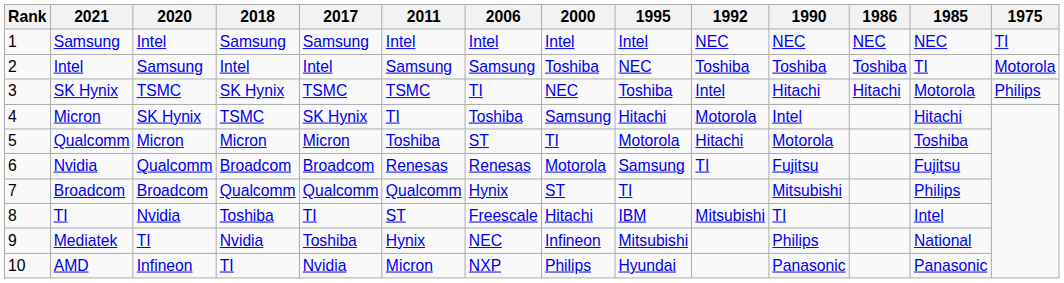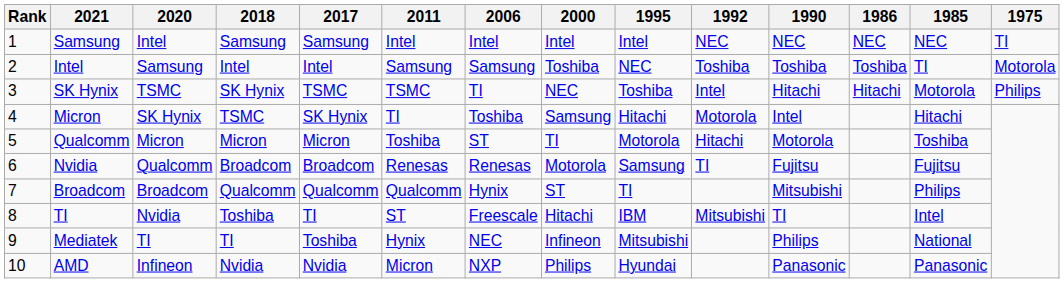 <table class="wikitable">
 <tr>
 <th>Rank</th>
 <th>2021</th>
 <th>2020</th>
 <th>2018</th>
 <th>2017</th>
 <th>2011</th>
 <th>2006</th>
 <th>2000</th>
 <th>1995</th>
 <th>1992</th>
 <th>1990</th>
 <th>1986</th>
 <th>1985</th>
 <th>1975</th>
 </tr>
 <tr>
 <td>1</td>
 <td><a href='#'>Samsung</a></td>
 <td><a href='#'>Intel</a></td>
 <td><a href='#'>Samsung</a></td>
 <td><a href='#'>Samsung</a></td>
 <td><a href='#'>Intel</a></td>
 <td><a href='#'>Intel</a></td>
 <td><a href='#'>Intel</a></td>
 <td><a href='#'>Intel</a></td>
 <td><a href='#'>NEC</a></td>
 <td><a href='#'>NEC</a></td>
 <td><a href='#'>NEC</a></td>
 <td><a href='#'>NEC</a></td>
 <td><a href='#'>TI</a></td>
 </tr>
 <tr>
 <td>2</td>
 <td><a href='#'>Intel</a></td>
 <td><a href='#'>Samsung</a></td>
 <td><a href='#'>Intel</a></td>
 <td><a href='#'>Intel</a></td>
 <td><a href='#'>Samsung</a></td>
 <td><a href='#'>Samsung</a></td>
 <td><a href='#'>Toshiba</a></td>
 <td><a href='#'>NEC</a></td>
 <td><a href='#'>Toshiba</a></td>
 <td><a href='#'>Toshiba</a></td>
 <td><a href='#'>Toshiba</a></td>
 <td><a href='#'>TI</a></td>
 <td><a href='#'>Motorola</a></td>
 </tr>
 <tr>
 <td>3</td>
 <td><a href='#'>SK Hynix</a></td>
 <td><a href='#'>TSMC</a></td>
 <td><a href='#'>SK Hynix</a></td>
 <td><a href='#'>TSMC</a></td>
 <td><a href='#'>TSMC</a></td>
 <td><a href='#'>TI</a></td>
 <td><a href='#'>NEC</a></td>
 <td><a href='#'>Toshiba</a></td>
 <td><a href='#'>Intel</a></td>
 <td><a href='#'>Hitachi</a></td>
 <td><a href='#'>Hitachi</a></td>
 <td><a href='#'>Motorola</a></td>
 <td><a href='#'>Philips</a></td>
 </tr>
 <tr>
 <td>4</td>
 <td><a href='#'>Micron</a></td>
 <td><a href='#'>SK Hynix</a></td>
 <td><a href='#'>TSMC</a></td>
 <td><a href='#'>SK Hynix</a></td>
 <td><a href='#'>TI</a></td>
 <td><a href='#'>Toshiba</a></td>
 <td><a href='#'>Samsung</a></td>
 <td><a href='#'>Hitachi</a></td>
 <td><a href='#'>Motorola</a></td>
 <td><a href='#'>Intel</a></td>
 <td></td>
 <td><a href='#'>Hitachi</a></td>
 <td rowspan="7"></td>
 </tr>
 <tr>
 <td>5</td>
 <td><a href='#'>Qualcomm</a></td>
 <td><a href='#'>Micron</a></td>
 <td><a href='#'>Micron</a></td>
 <td><a href='#'>Micron</a></td>
 <td><a href='#'>Toshiba</a></td>
 <td><a href='#'>ST</a></td>
 <td><a href='#'>TI</a></td>
 <td><a href='#'>Motorola</a></td>
 <td><a href='#'>Hitachi</a></td>
 <td><a href='#'>Motorola</a></td>
 <td></td>
 <td><a href='#'>Toshiba</a></td>
 </tr>
 <tr>
 <td>6</td>
 <td><a href='#'>Nvidia</a></td>
 <td><a href='#'>Qualcomm</a></td>
 <td><a href='#'>Broadcom</a></td>
 <td><a href='#'>Broadcom</a></td>
 <td><a href='#'>Renesas</a></td>
 <td><a href='#'>Renesas</a></td>
 <td><a href='#'>Motorola</a></td>
 <td><a href='#'>Samsung</a></td>
 <td><a href='#'>TI</a></td>
 <td><a href='#'>Fujitsu</a></td>
 <td></td>
 <td><a href='#'>Fujitsu</a></td>
 </tr>
 <tr>
 <td>7</td>
 <td><a href='#'>Broadcom</a></td>
 <td><a href='#'>Broadcom</a></td>
 <td><a href='#'>Qualcomm</a></td>
 <td><a href='#'>Qualcomm</a></td>
 <td><a href='#'>Qualcomm</a></td>
 <td><a href='#'>Hynix</a></td>
 <td><a href='#'>ST</a></td>
 <td><a href='#'>TI</a></td>
 <td></td>
 <td><a href='#'>Mitsubishi</a></td>
 <td></td>
 <td><a href='#'>Philips</a></td>
 </tr>
 <tr>
 <td>8</td>
 <td><a href='#'>TI</a></td>
 <td><a href='#'>Nvidia</a></td>
 <td><a href='#'>Toshiba</a></td>
 <td><a href='#'>TI</a></td>
 <td><a href='#'>ST</a></td>
 <td><a href='#'>Freescale</a></td>
 <td><a href='#'>Hitachi</a></td>
 <td><a href='#'>IBM</a></td>
 <td><a href='#'>Mitsubishi</a></td>
 <td><a href='#'>TI</a></td>
 <td></td>
 <td><a href='#'>Intel</a></td>
 </tr>
 <tr>
 <td>9</td>
 <td><a href='#'>Mediatek</a></td>
 <td><a href='#'>TI</a></td>
-<td><a href='#'>Nvidia</a></td>
+<td><a href='#'>TI</a></td>
 <td><a href='#'>Toshiba</a></td>
 <td><a href='#'>Hynix</a></td>
 <td><a href='#'>NEC</a></td>
 <td><a href='#'>Infineon</a></td>
 <td><a href='#'>Mitsubishi</a></td>
 <td></td>
 <td><a href='#'>Philips</a></td>
 <td></td>
 <td><a href='#'>National</a></td>
 </tr>
 <tr>
 <td>10</td>
 <td><a href='#'>AMD</a></td>
 <td><a href='#'>Infineon</a></td>
-<td><a href='#'>TI</a></td>
+<td><a href='#'>Nvidia</a></td>
 <td><a href='#'>Nvidia</a></td>
 <td><a href='#'>Micron</a></td>
 <td><a href='#'>NXP</a></td>
 <td><a href='#'>Philips</a></td>
 <td><a href='#'>Hyundai</a></td>
 <td></td>
 <td><a href='#'>Panasonic</a></td>
 <td></td>
 <td><a href='#'>Panasonic</a></td>
 </tr>
 </table>
